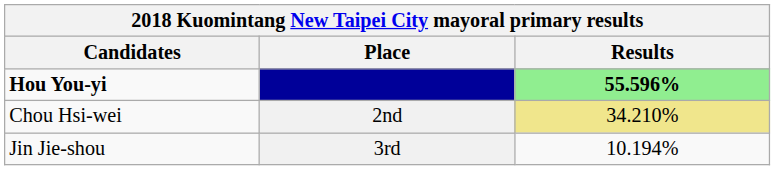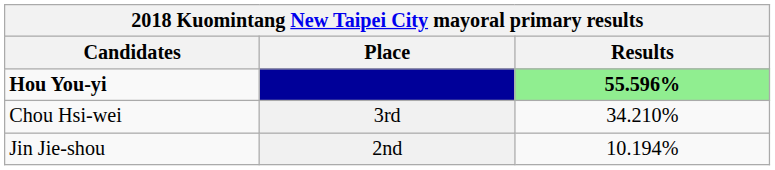 <table class="wikitable collapsible">
 <tr>
 <th colspan="5" width=600>2018 Kuomintang <a href='#'>New Taipei City</a> mayoral primary results</th>
 </tr>
 <tr>
 <th width=80>Candidates</th>
 <th width=80>Place</th>
 <th width=80>Results</th>
 </tr>
 <tr>
 <td><strong>Hou You-yi</strong></td>
 <td style="background: #000099; text-align:center"><strong></strong></td>
 <td style="background: lightgreen; text-align:center"><strong>55.596%</strong></td>
 </tr>
 <tr>
 <td>Chou Hsi-wei</td>
-<td style="background: #f1f1f1; text-align:center">2nd</td>
-<td style="background: khaki; text-align:center">34.210%</td>
+<td style="background: #f1f1f1; text-align:center">3rd</td>
+<td style="text-align:center">34.210%</td>
 </tr>
 <tr>
 <td>Jin Jie-shou</td>
-<td style="background: #f1f1f1; text-align:center">3rd</td>
+<td style="background: #f1f1f1; text-align:center">2nd</td>
 <td style="text-align:center">10.194%</td>
 </tr>
 </table>
